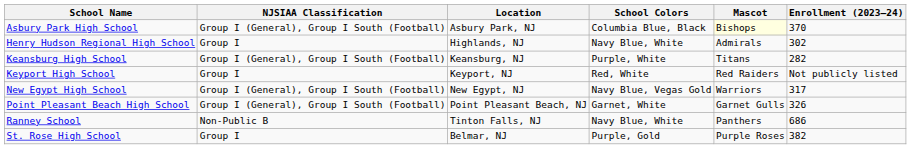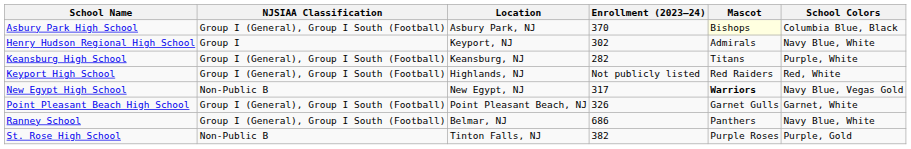 <table class="wikitable sortable">
 <tr>
 <th>School Name</th>
 <th>NJSIAA Classification</th>
 <th>Location</th>
+<th>Enrollment (2023–24)</th>
+<th>Mascot</th>
 <th>School Colors</th>
-<th>Mascot</th>
-<th>Enrollment (2023–24)</th>
 </tr>
 <tr>
 <td><a href='#'>Asbury Park High School</a></td>
 <td>Group I (General), Group I South (Football)</td>
 <td>Asbury Park, NJ</td>
+<td>370</td>
+<td style="background: lightyellow;">Bishops</td>
 <td> Columbia Blue,  Black</td>
-<td style="background: lightyellow;">Bishops</td>
-<td>370</td>
 </tr>
 <tr>
 <td><a href='#'>Henry Hudson Regional High School</a></td>
 <td>Group I</td>
-<td>Highlands, NJ</td>
+<td>Keyport, NJ</td>
+<td>302</td>
+<td>Admirals</td>
 <td> Navy Blue,  White</td>
-<td>Admirals</td>
-<td>302</td>
 </tr>
 <tr>
 <td><a href='#'>Keansburg High School</a></td>
 <td>Group I (General), Group I South (Football)</td>
 <td>Keansburg, NJ</td>
+<td>282</td>
+<td>Titans</td>
 <td> Purple,  White</td>
-<td>Titans</td>
-<td>282</td>
 </tr>
 <tr>
 <td><a href='#'>Keyport High School</a></td>
-<td>Group I</td>
-<td>Keyport, NJ</td>
+<td>Group I (General), Group I South (Football)</td>
+<td>Highlands, NJ</td>
+<td>Not publicly listed</td>
+<td>Red Raiders</td>
 <td> Red,  White</td>
-<td>Red Raiders</td>
-<td>Not publicly listed</td>
 </tr>
 <tr>
 <td><a href='#'>New Egypt High School</a></td>
-<td>Group I (General), Group I South (Football)</td>
+<td>Non-Public B</td>
 <td>New Egypt, NJ</td>
+<td>317</td>
+<td><strong>Warriors</strong></td>
 <td> Navy Blue,  Vegas Gold</td>
-<td>Warriors</td>
-<td>317</td>
 </tr>
 <tr>
 <td><a href='#'>Point Pleasant Beach High School</a></td>
 <td>Group I (General), Group I South (Football)</td>
 <td>Point Pleasant Beach, NJ</td>
+<td>326</td>
+<td>Garnet Gulls</td>
 <td> Garnet,  White</td>
-<td>Garnet Gulls</td>
-<td>326</td>
 </tr>
 <tr>
 <td><a href='#'>Ranney School</a></td>
-<td>Non-Public B</td>
-<td>Tinton Falls, NJ</td>
+<td>Group I (General), Group I South (Football)</td>
+<td>Belmar, NJ</td>
+<td>686</td>
+<td>Panthers</td>
 <td> Navy Blue,  White</td>
-<td>Panthers</td>
-<td>686</td>
 </tr>
 <tr>
 <td><a href='#'>St. Rose High School</a></td>
-<td>Group I</td>
-<td>Belmar, NJ</td>
+<td>Non-Public B</td>
+<td>Tinton Falls, NJ</td>
+<td>382</td>
+<td>Purple Roses</td>
 <td> Purple,  Gold</td>
-<td>Purple Roses</td>
-<td>382</td>
 </tr>
 </table>
